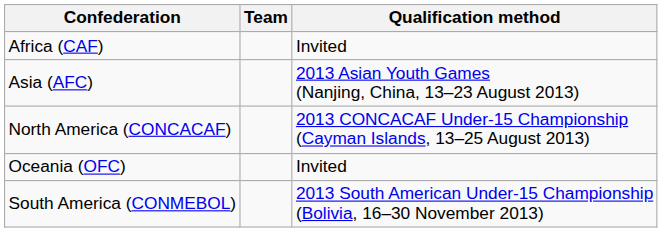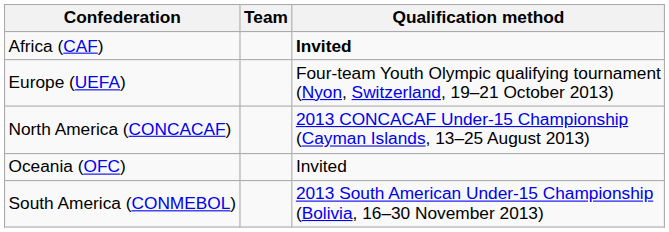 <table class="wikitable">
 <tr>
 <th>Confederation</th>
 <th>Team</th>
 <th>Qualification method</th>
 </tr>
 <tr>
 <td>Africa (<a href='#'>CAF</a>)</td>
 <td></td>
-<td>Invited</td>
+<td><strong>Invited</strong></td>
 </tr>
 <tr>
-<td>Asia (<a href='#'>AFC</a>)</td>
+<td>Europe (<a href='#'>UEFA</a>)</td>
 <td></td>
-<td><a href='#'>2013 Asian Youth Games</a><br>(Nanjing, China, 13–23 August 2013)</td>
+<td>Four-team Youth Olympic qualifying tournament<br>(<a href='#'>Nyon</a>, <a href='#'>Switzerland</a>, 19–21 October 2013)</td>
 </tr>
 <tr>
 <td>North America (<a href='#'>CONCACAF</a>)</td>
 <td></td>
 <td><a href='#'>2013 CONCACAF Under-15 Championship</a><br>(<a href='#'>Cayman Islands</a>, 13–25 August 2013)</td>
 </tr>
 <tr>
 <td>Oceania (<a href='#'>OFC</a>)</td>
 <td></td>
 <td>Invited</td>
 </tr>
 <tr>
 <td>South America (<a href='#'>CONMEBOL</a>)</td>
 <td></td>
 <td><a href='#'>2013 South American Under-15 Championship</a><br>(<a href='#'>Bolivia</a>, 16–30 November 2013)</td>
 </tr>
 </table>
